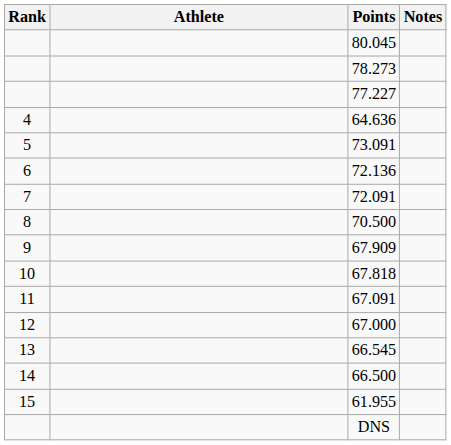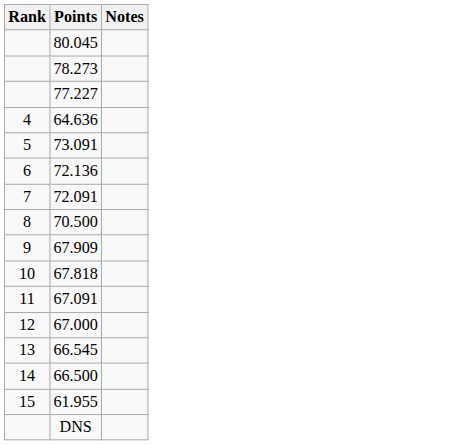 <table class="wikitable" style="text-align:center">
 <tr>
 <th>Rank</th>
-<th Style="width:18em">Athlete</th>
 <th>Points</th>
 <th>Notes</th>
 </tr>
 <tr>
 <td></td>
-<td style="text-align:left"></td>
 <td>80.045</td>
 <td></td>
 </tr>
 <tr>
 <td></td>
-<td style="text-align:left"></td>
 <td>78.273</td>
 <td></td>
 </tr>
 <tr>
 <td></td>
-<td style="text-align:left"></td>
 <td>77.227</td>
 <td></td>
 </tr>
 <tr>
 <td>4</td>
-<td style="text-align:left"></td>
 <td>64.636</td>
 <td></td>
 </tr>
 <tr>
 <td>5</td>
-<td style="text-align:left"></td>
 <td>73.091</td>
 <td></td>
 </tr>
 <tr>
 <td>6</td>
-<td style="text-align:left"></td>
 <td>72.136</td>
 <td></td>
 </tr>
 <tr>
 <td>7</td>
-<td style="text-align:left"></td>
 <td>72.091</td>
 <td></td>
 </tr>
 <tr>
 <td>8</td>
-<td style="text-align:left"></td>
 <td>70.500</td>
 <td></td>
 </tr>
 <tr>
 <td>9</td>
-<td style="text-align:left"></td>
 <td>67.909</td>
 <td></td>
 </tr>
 <tr>
 <td>10</td>
-<td style="text-align:left"></td>
 <td>67.818</td>
 <td></td>
 </tr>
 <tr>
 <td>11</td>
-<td style="text-align:left"></td>
 <td>67.091</td>
 <td></td>
 </tr>
 <tr>
 <td>12</td>
-<td style="text-align:left"></td>
 <td>67.000</td>
 <td></td>
 </tr>
 <tr>
 <td>13</td>
-<td style="text-align:left"></td>
 <td>66.545</td>
 <td></td>
 </tr>
 <tr>
 <td>14</td>
-<td style="text-align:left"></td>
 <td>66.500</td>
 <td></td>
 </tr>
 <tr>
 <td>15</td>
-<td style="text-align:left"></td>
 <td>61.955</td>
 <td></td>
 </tr>
 <tr>
 <td></td>
-<td style="text-align:left"></td>
 <td>DNS</td>
 <td></td>
 </tr>
 </table>
